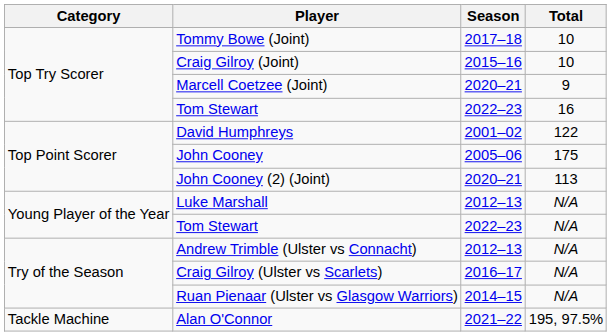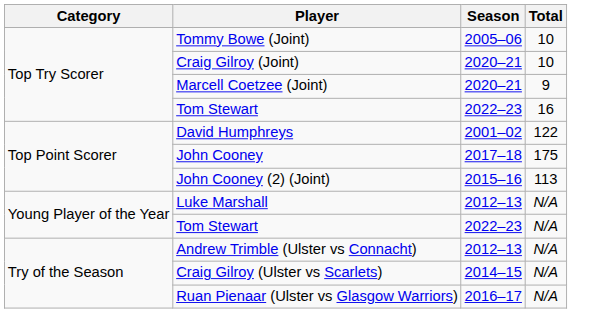 <table class="wikitable">
 <tr>
 <th>Category</th>
 <th>Player</th>
 <th>Season</th>
 <th>Total</th>
 </tr>
 <tr>
 <td rowspan=4>Top Try Scorer</td>
 <td><a href='#'>Tommy Bowe</a> (Joint)</td>
-<td><a href='#'>2017–18</a></td>
+<td><a href='#'>2005–06</a></td>
 <td align=center>10</td>
 </tr>
 <tr>
 <td><a href='#'>Craig Gilroy</a> (Joint)</td>
-<td><a href='#'>2015–16</a></td>
+<td><a href='#'>2020–21</a></td>
 <td align=center>10</td>
 </tr>
 <tr>
 <td><a href='#'>Marcell Coetzee</a> (Joint)</td>
 <td><a href='#'>2020–21</a></td>
 <td align=center>9</td>
 </tr>
 <tr>
 <td><a href='#'>Tom Stewart</a></td>
 <td><a href='#'>2022–23</a></td>
 <td align=center>16</td>
 </tr>
 <tr>
 <td rowspan=3>Top Point Scorer</td>
 <td><a href='#'>David Humphreys</a></td>
 <td><a href='#'>2001–02</a></td>
 <td align=center>122</td>
 </tr>
 <tr>
 <td><a href='#'>John Cooney</a></td>
-<td><a href='#'>2005–06</a></td>
+<td><a href='#'>2017–18</a></td>
 <td align=center>175</td>
 </tr>
 <tr>
 <td><a href='#'>John Cooney</a> (2) (Joint)</td>
-<td><a href='#'>2020–21</a></td>
+<td><a href='#'>2015–16</a></td>
 <td align=center>113</td>
 </tr>
 <tr>
 <td rowspan=2>Young Player of the Year</td>
 <td><a href='#'>Luke Marshall</a></td>
 <td><a href='#'>2012–13</a></td>
 <td align=center><em>N/A</em></td>
 </tr>
 <tr>
 <td><a href='#'>Tom Stewart</a></td>
 <td><a href='#'>2022–23</a></td>
 <td align=center><em>N/A</em></td>
 </tr>
 <tr>
 <td rowspan=3>Try of the Season</td>
 <td><a href='#'>Andrew Trimble</a> (Ulster vs <a href='#'>Connacht</a>)</td>
 <td><a href='#'>2012–13</a></td>
 <td align=center><em>N/A</em></td>
 </tr>
 <tr>
 <td><a href='#'>Craig Gilroy</a> (Ulster vs <a href='#'>Scarlets</a>)</td>
-<td><a href='#'>2016–17</a></td>
+<td><a href='#'>2014–15</a></td>
 <td align=center><em>N/A</em></td>
 </tr>
 <tr>
 <td><a href='#'>Ruan Pienaar</a> (Ulster vs <a href='#'>Glasgow Warriors</a>)</td>
-<td><a href='#'>2014–15</a></td>
+<td><a href='#'>2016–17</a></td>
 <td align=center><em>N/A</em></td>
 </tr>
-<tr>
-<td>Tackle Machine</td>
-<td><a href='#'>Alan O'Connor</a></td>
-<td><a href='#'>2021–22</a></td>
-<td align=center>195, 97.5%</td>
-</tr>
 </table>
